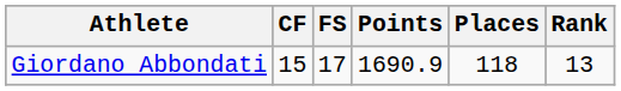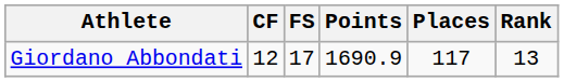 <table class="wikitable" border="1" style="font-size:90%">
 <tr>
 <th>Athlete</th>
 <th>CF</th>
 <th>FS</th>
 <th>Points</th>
 <th>Places</th>
 <th>Rank</th>
 </tr>
 <tr align=center>
 <td align=left><a href='#'>Giordano Abbondati</a></td>
-<td>15</td>
+<td>12</td>
 <td>17</td>
 <td>1690.9</td>
-<td>118</td>
+<td>117</td>
 <td>13</td>
 </tr>
 </table>
